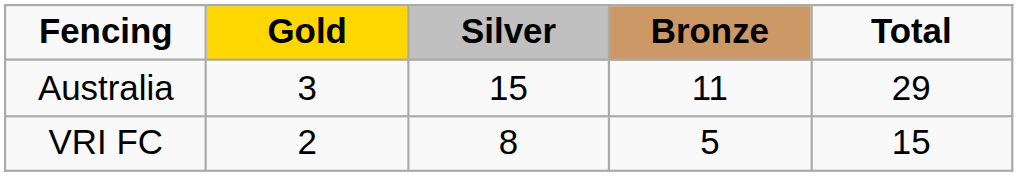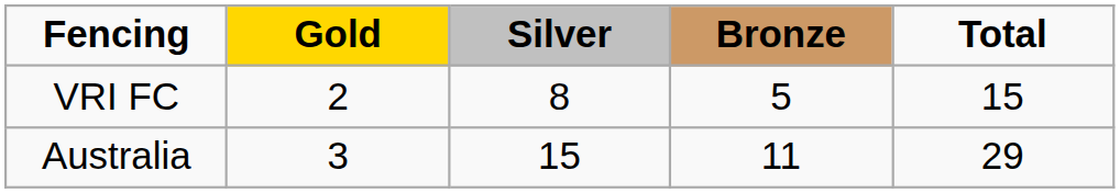 <table class="wikitable sortable" style="text-align:center">
 <tr>
 <td width=85><strong>Fencing</strong></td>
 <td width=85 align=center bgcolor=gold> <strong>Gold</strong></td>
 <td width=85 align=center bgcolor=silver> <strong>Silver</strong></td>
 <td width=85 align=center bgcolor=cc9966> <strong>Bronze</strong></td>
 <td width=85 align=center><strong>Total</strong></td>
 </tr>
 <tr>
+<td>VRI FC</td>
+<td>2</td>
+<td>8</td>
+<td>5</td>
+<td>15</td>
+</tr>
+<tr>
 <td>Australia</td>
 <td>3</td>
 <td>15</td>
 <td>11</td>
 <td>29</td>
 </tr>
-<tr>
-<td>VRI FC</td>
-<td>2</td>
-<td>8</td>
-<td>5</td>
-<td>15</td>
-</tr>
 </table>
